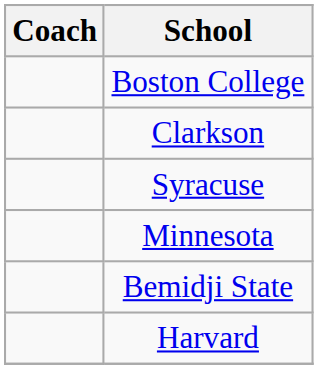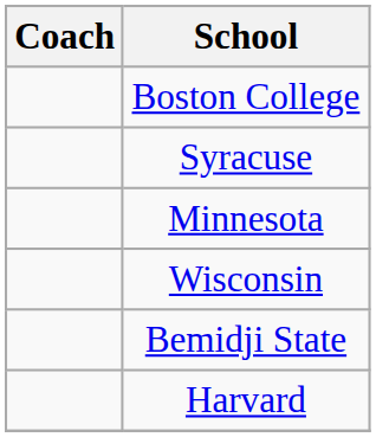 <table class="wikitable sortable" style="font-size: 95%;text-align: center;">
 <tr>
 <th>Coach</th>
 <th>School</th>
 </tr>
 <tr>
 <td><strong></strong></td>
 <td><a href='#'>Boston College</a></td>
 </tr>
 <tr>
 <td></td>
-<td><a href='#'>Clarkson</a></td>
-</tr>
-<tr>
-<td></td>
 <td><a href='#'>Syracuse</a></td>
 </tr>
 <tr>
 <td></td>
 <td><a href='#'>Minnesota</a></td>
+</tr>
+<tr>
+<td></td>
+<td><a href='#'>Wisconsin</a></td>
 </tr>
 <tr>
 <td></td>
 <td><a href='#'>Bemidji State</a></td>
 </tr>
 <tr>
 <td></td>
 <td><a href='#'>Harvard</a></td>
 </tr>
 <tr>
 </tr>
 </table>
